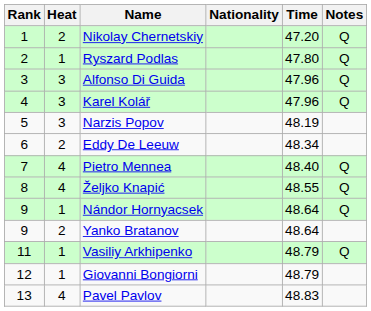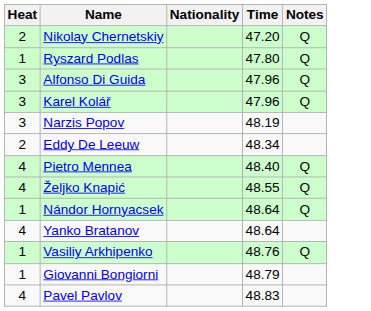 <table class="wikitable sortable" style="text-align:center">
 <tr>
-<th>Rank</th>
 <th>Heat</th>
 <th>Name</th>
 <th>Nationality</th>
 <th>Time</th>
 <th>Notes</th>
 </tr>
 <tr bgcolor=ccffcc>
-<td>1</td>
 <td>2</td>
 <td align="left"><a href='#'>Nikolay Chernetskiy</a></td>
 <td align=left></td>
 <td>47.20</td>
 <td>Q</td>
 </tr>
 <tr bgcolor=ccffcc>
-<td>2</td>
 <td>1</td>
 <td align="left"><a href='#'>Ryszard Podlas</a></td>
 <td align=left></td>
 <td>47.80</td>
 <td>Q</td>
 </tr>
 <tr bgcolor=ccffcc>
 <td>3</td>
-<td>3</td>
 <td align="left"><a href='#'>Alfonso Di Guida</a></td>
 <td align=left></td>
 <td>47.96</td>
 <td>Q</td>
 </tr>
 <tr bgcolor=ccffcc>
-<td>4</td>
 <td>3</td>
 <td align="left"><a href='#'>Karel Kolář</a></td>
 <td align=left></td>
 <td>47.96</td>
 <td>Q</td>
 </tr>
 <tr>
-<td>5</td>
 <td>3</td>
 <td align="left"><a href='#'>Narzis Popov</a></td>
 <td align=left></td>
 <td>48.19</td>
 <td></td>
 </tr>
 <tr>
-<td>6</td>
 <td>2</td>
 <td align="left"><a href='#'>Eddy De Leeuw</a></td>
 <td align=left></td>
 <td>48.34</td>
 <td></td>
 </tr>
 <tr bgcolor=ccffcc>
-<td>7</td>
 <td>4</td>
 <td align="left"><a href='#'>Pietro Mennea</a></td>
 <td align=left></td>
 <td>48.40</td>
 <td>Q</td>
 </tr>
 <tr bgcolor=ccffcc>
-<td>8</td>
 <td>4</td>
 <td align="left"><a href='#'>Željko Knapić</a></td>
 <td align=left></td>
 <td>48.55</td>
 <td>Q</td>
 </tr>
 <tr bgcolor=ccffcc>
-<td>9</td>
 <td>1</td>
 <td align="left"><a href='#'>Nándor Hornyacsek</a></td>
 <td align=left></td>
 <td>48.64</td>
 <td>Q</td>
 </tr>
 <tr>
-<td>9</td>
-<td>2</td>
+<td>4</td>
 <td align="left"><a href='#'>Yanko Bratanov</a></td>
 <td align=left></td>
 <td>48.64</td>
 <td></td>
 </tr>
 <tr bgcolor=ccffcc>
-<td>11</td>
 <td>1</td>
 <td align="left"><a href='#'>Vasiliy Arkhipenko</a></td>
 <td align=left></td>
-<td>48.79</td>
+<td>48.76</td>
 <td>Q</td>
 </tr>
 <tr>
-<td>12</td>
 <td>1</td>
 <td align="left"><a href='#'>Giovanni Bongiorni</a></td>
 <td align=left></td>
 <td>48.79</td>
 <td></td>
 </tr>
 <tr>
-<td>13</td>
 <td>4</td>
 <td align="left"><a href='#'>Pavel Pavlov</a></td>
 <td align=left></td>
 <td>48.83</td>
 <td></td>
 </tr>
 </table>
